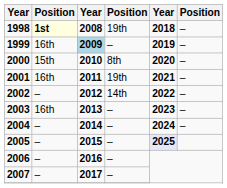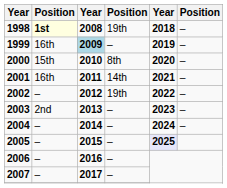 <table class="wikitable" style="margin:1em auto;">
 <tr>
 <th>Year</th>
 <th>Position</th>
 <th>Year</th>
 <th>Position</th>
 <th>Year</th>
 <th>Position</th>
 </tr>
 <tr>
 <td><strong>1998</strong></td>
 <td style="background: lightyellow;"><strong>1st</strong></td>
 <td><strong>2008</strong></td>
 <td>19th</td>
 <td><strong>2018</strong></td>
 <td>&#x2013;</td>
 </tr>
 <tr>
 <td><strong>1999</strong></td>
 <td>16th</td>
 <td style="background: lightblue;"><strong>2009</strong></td>
 <td>&#x2013;</td>
 <td><strong>2019</strong></td>
 <td>&#x2013;</td>
 </tr>
 <tr>
 <td><strong>2000</strong></td>
 <td>15th</td>
 <td><strong>2010</strong></td>
 <td>8th</td>
 <td><strong>2020</strong></td>
 <td>&#x2013;</td>
 </tr>
 <tr>
 <td><strong>2001</strong></td>
 <td>16th</td>
 <td><strong>2011</strong></td>
-<td>19th</td>
+<td>14th</td>
 <td><strong>2021</strong></td>
 <td>&#x2013;</td>
 </tr>
 <tr>
 <td><strong>2002</strong></td>
 <td>&#x2013;</td>
 <td><strong>2012</strong></td>
-<td>14th</td>
+<td>19th</td>
 <td><strong>2022</strong></td>
 <td>&#x2013;</td>
 </tr>
 <tr>
 <td><strong>2003</strong></td>
-<td>16th</td>
+<td>2nd</td>
 <td><strong>2013</strong></td>
 <td>&#x2013;</td>
 <td><strong>2023</strong></td>
 <td>&#x2013;</td>
 </tr>
 <tr>
 <td><strong>2004</strong></td>
 <td>&#x2013;</td>
 <td><strong>2014</strong></td>
 <td>&#x2013;</td>
 <td><strong>2024</strong></td>
 <td>&#x2013;</td>
 </tr>
 <tr>
 <td><strong>2005</strong></td>
 <td>&#x2013;</td>
 <td><strong>2015</strong></td>
 <td>&#x2013;</td>
 <td style="background: lavender;"><strong>2025</strong></td>
 <td></td>
 </tr>
 <tr>
 <td><strong>2006</strong></td>
 <td>&#x2013;</td>
 <td><strong>2016</strong></td>
 <td>&#x2013;</td>
 </tr>
 <tr>
 <td><strong>2007</strong></td>
 <td>&#x2013;</td>
 <td><strong>2017</strong></td>
 <td>&#x2013;</td>
 </tr>
 <tr>
 </tr>
 </table>
